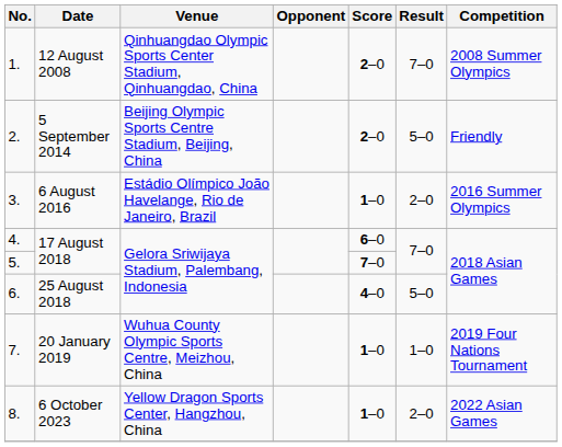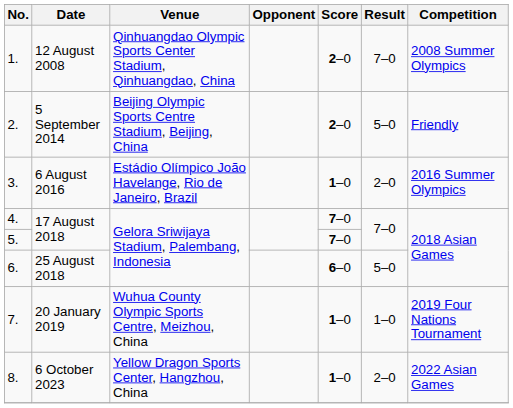 <table class="wikitable">
 <tr>
 <th>No.</th>
 <th>Date</th>
 <th>Venue</th>
 <th>Opponent</th>
 <th>Score</th>
 <th>Result</th>
 <th>Competition</th>
 </tr>
 <tr>
 <td>1.</td>
 <td>12 August 2008</td>
 <td><a href='#'>Qinhuangdao Olympic Sports Center Stadium</a>, <a href='#'>Qinhuangdao</a>, <a href='#'>China</a></td>
 <td></td>
 <td align=center><strong>2</strong>–0</td>
 <td align=center>7–0</td>
 <td><a href='#'>2008 Summer Olympics</a></td>
 </tr>
 <tr>
 <td>2.</td>
 <td>5 September 2014</td>
 <td><a href='#'>Beijing Olympic Sports Centre Stadium</a>, <a href='#'>Beijing</a>, <a href='#'>China</a></td>
 <td></td>
 <td align=center><strong>2</strong>–0</td>
 <td align=center>5–0</td>
 <td><a href='#'>Friendly</a></td>
 </tr>
 <tr>
 <td>3.</td>
 <td>6 August 2016</td>
 <td><a href='#'>Estádio Olímpico João Havelange</a>, <a href='#'>Rio de Janeiro</a>, <a href='#'>Brazil</a></td>
 <td></td>
 <td align=center><strong>1</strong>–0</td>
 <td align=center>2–0</td>
 <td><a href='#'>2016 Summer Olympics</a></td>
 </tr>
 <tr>
 <td>4.</td>
 <td rowspan=2>17 August 2018</td>
 <td rowspan=3><a href='#'>Gelora Sriwijaya Stadium</a>, <a href='#'>Palembang</a>, <a href='#'>Indonesia</a></td>
 <td rowspan=2></td>
-<td align=center><strong>6</strong>–0</td>
+<td align=center><strong>7</strong>–0</td>
 <td rowspan=2 align=center>7–0</td>
 <td rowspan=3><a href='#'>2018 Asian Games</a></td>
 </tr>
 <tr>
 <td>5.</td>
 <td align=center><strong>7</strong>–0</td>
 </tr>
 <tr>
 <td>6.</td>
 <td>25 August 2018</td>
 <td></td>
-<td align=center><strong>4</strong>–0</td>
+<td align=center><strong>6</strong>–0</td>
 <td align=center>5–0</td>
 </tr>
 <tr>
 <td>7.</td>
 <td>20 January 2019</td>
 <td><a href='#'>Wuhua County Olympic Sports Centre</a>, <a href='#'>Meizhou</a>, China</td>
 <td></td>
 <td align=center><strong>1</strong>–0</td>
 <td align=center>1–0</td>
 <td><a href='#'>2019 Four Nations Tournament</a></td>
 </tr>
 <tr>
 <td>8.</td>
 <td>6 October 2023</td>
 <td><a href='#'>Yellow Dragon Sports Center</a>, <a href='#'>Hangzhou</a>, China</td>
 <td></td>
 <td align=center><strong>1</strong>–0</td>
 <td align=center>2–0</td>
 <td><a href='#'>2022 Asian Games</a></td>
 </tr>
 <tr>
 </tr>
 </table>
